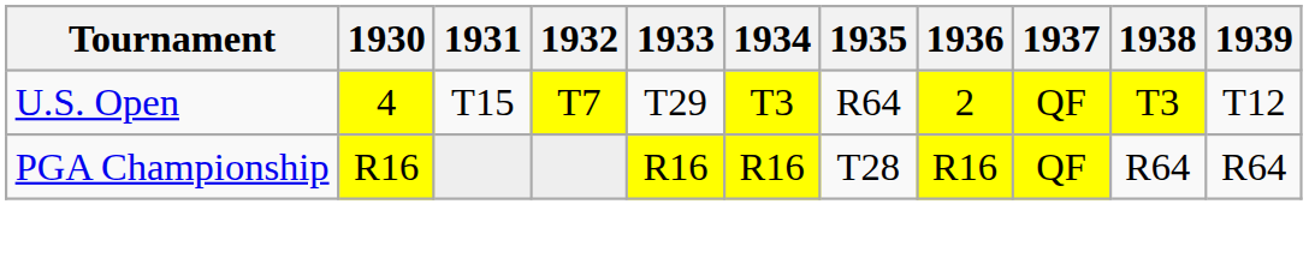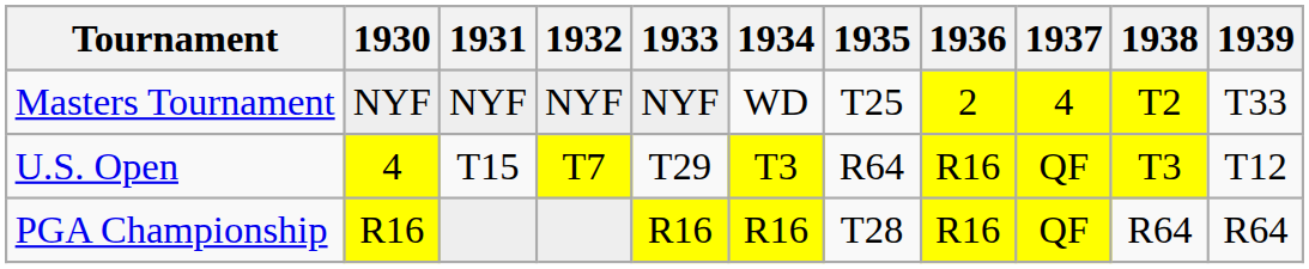 <table class="wikitable" style="font-size:95%;text-align:center;">
 <tr>
 <th>Tournament</th>
 <th>1930</th>
 <th>1931</th>
 <th>1932</th>
 <th>1933</th>
 <th>1934</th>
 <th>1935</th>
 <th>1936</th>
 <th>1937</th>
 <th>1938</th>
 <th>1939</th>
 </tr>
 <tr>
+<td align=left><a href='#'>Masters Tournament</a></td>
+<td style="background:#eeeeee;">NYF</td>
+<td style="background:#eeeeee;">NYF</td>
+<td style="background:#eeeeee;">NYF</td>
+<td style="background:#eeeeee;">NYF</td>
+<td>WD</td>
+<td>T25</td>
+<td style="background:yellow;">2</td>
+<td style="background:yellow;">4</td>
+<td style="background:yellow;">T2</td>
+<td>T33</td>
+</tr>
+<tr>
 <td align=left><a href='#'>U.S. Open</a></td>
 <td style="background:yellow;">4</td>
 <td>T15</td>
 <td style="background:yellow;">T7</td>
 <td>T29</td>
 <td style="background:yellow;">T3</td>
 <td>R64</td>
-<td style="background:yellow;">2</td>
+<td style="background:yellow;">R16</td>
 <td style="background:yellow;">QF</td>
 <td style="background:yellow;">T3</td>
 <td>T12</td>
 </tr>
 <tr>
 <td align=left><a href='#'>PGA Championship</a></td>
 <td style="background:yellow;">R16</td>
 <td style="background:#eeeeee;"></td>
 <td style="background:#eeeeee;"></td>
 <td style="background:yellow;">R16</td>
 <td style="background:yellow;">R16</td>
 <td>T28</td>
 <td style="background:yellow;">R16</td>
 <td style="background:yellow;">QF</td>
 <td>R64</td>
 <td>R64</td>
 </tr>
 </table>
